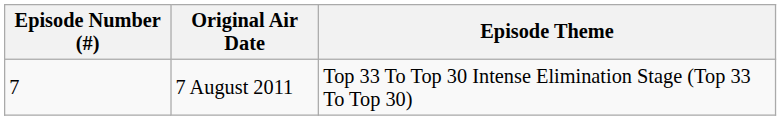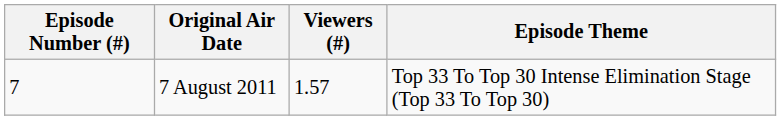 <table class="wikitable">
 <tr>
 <th>Episode Number (#)</th>
 <th>Original Air Date</th>
+<th>Viewers (#)</th>
 <th>Episode Theme</th>
 </tr>
 <tr>
 <td>7</td>
 <td>7 August 2011</td>
+<td>1.57</td>
 <td>Top 33 To Top 30 Intense Elimination Stage (Top 33 To Top 30)</td>
 </tr>
 </table>
